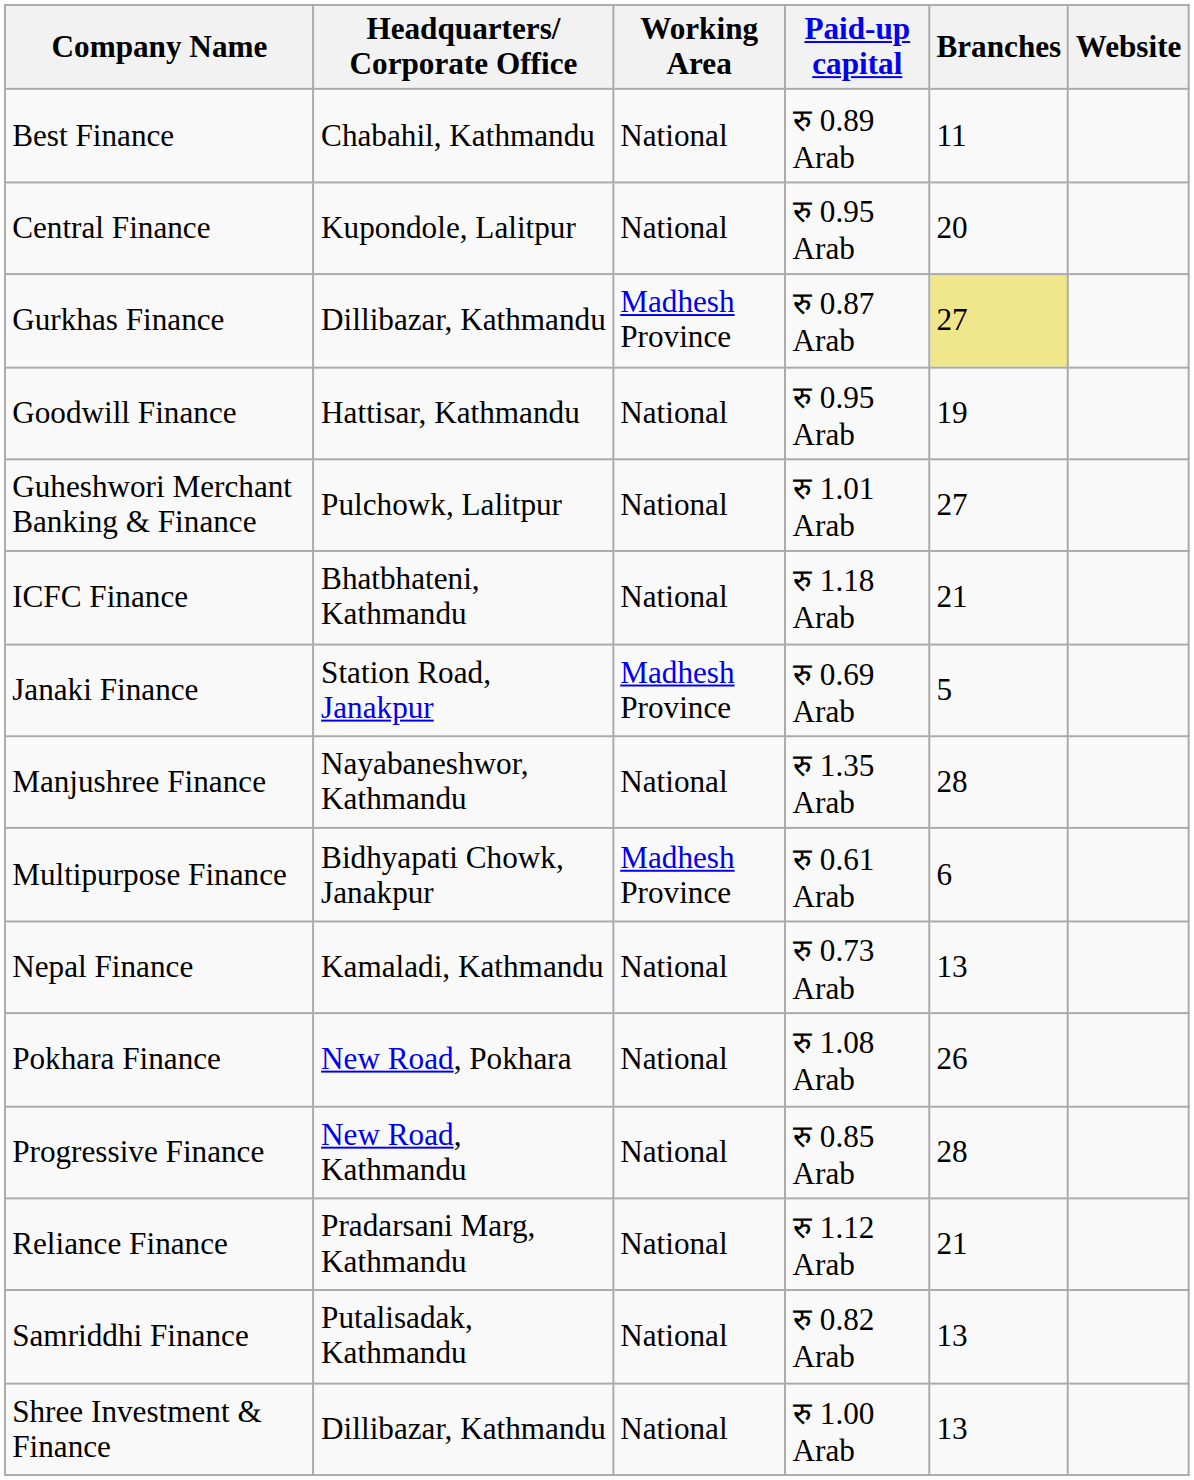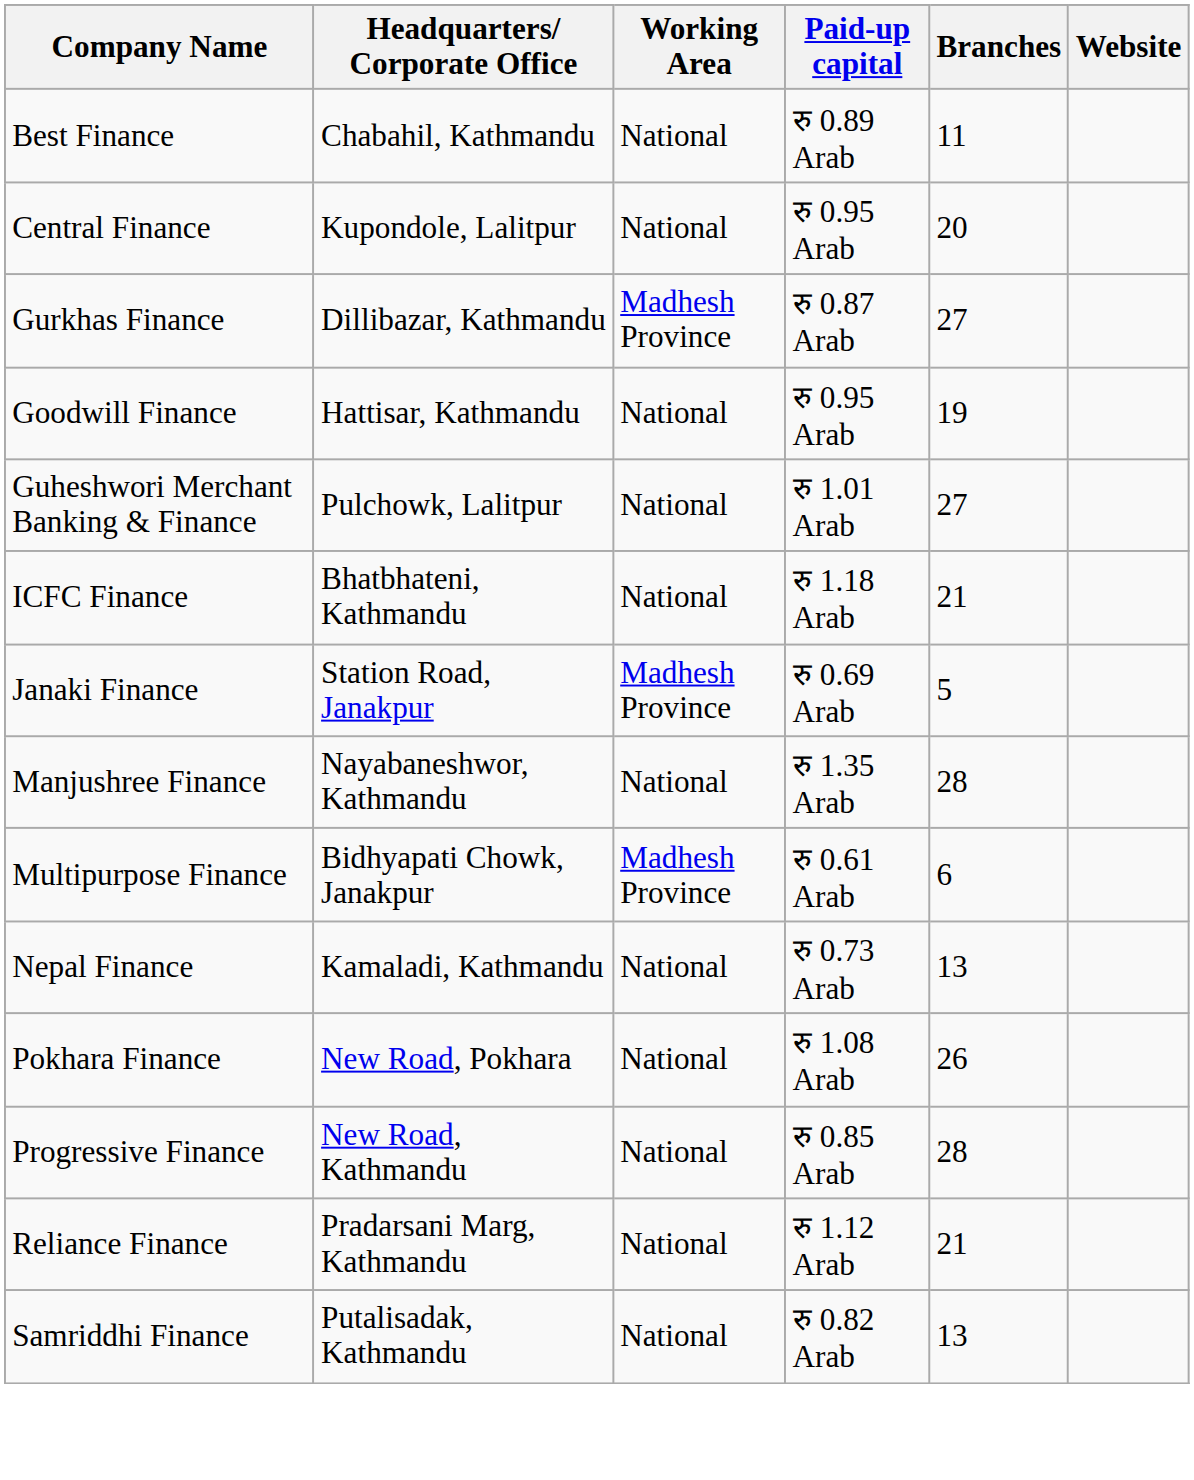 <table class="wikitable sortable static-row-numbers static-row-header-text">
 <tr>
 <th>Company Name</th>
 <th>Headquarters/ Corporate Office</th>
 <th>Working Area</th>
 <th><a href='#'>Paid-up capital</a></th>
 <th>Branches</th>
 <th>Website</th>
 </tr>
 <tr>
 <td>Best Finance</td>
 <td>Chabahil, Kathmandu</td>
 <td>National</td>
 <td>रु 0.89 Arab</td>
 <td>11</td>
 <td></td>
 </tr>
 <tr>
 <td>Central Finance</td>
 <td>Kupondole, Lalitpur</td>
 <td>National</td>
 <td>रु 0.95 Arab</td>
 <td>20</td>
 <td></td>
 </tr>
 <tr>
 <td>Gurkhas Finance</td>
 <td>Dillibazar, Kathmandu</td>
 <td><a href='#'>Madhesh</a> Province</td>
 <td>रु 0.87 Arab</td>
-<td style="background: khaki;">27</td>
+<td>27</td>
 <td></td>
 </tr>
 <tr>
 <td>Goodwill Finance</td>
 <td>Hattisar, Kathmandu</td>
 <td>National</td>
 <td>रु 0.95 Arab</td>
 <td>19</td>
 <td></td>
 </tr>
 <tr>
 <td>Guheshwori Merchant Banking & Finance</td>
 <td>Pulchowk, Lalitpur</td>
 <td>National</td>
 <td>रु 1.01 Arab</td>
 <td>27</td>
 <td></td>
 </tr>
 <tr>
 <td>ICFC Finance</td>
 <td>Bhatbhateni, Kathmandu</td>
 <td>National</td>
 <td>रु 1.18 Arab</td>
 <td>21</td>
 <td></td>
 </tr>
 <tr>
 <td>Janaki Finance</td>
 <td>Station Road, <a href='#'>Janakpur</a></td>
 <td><a href='#'>Madhesh</a> Province</td>
 <td>रु 0.69 Arab</td>
 <td>5</td>
 <td></td>
 </tr>
 <tr>
 <td>Manjushree Finance</td>
 <td>Nayabaneshwor, Kathmandu</td>
 <td>National</td>
 <td>रु 1.35 Arab</td>
 <td>28</td>
 <td></td>
 </tr>
 <tr>
 <td>Multipurpose Finance</td>
 <td>Bidhyapati Chowk, Janakpur</td>
 <td><a href='#'>Madhesh</a> Province</td>
 <td>रु 0.61 Arab</td>
 <td>6</td>
 <td></td>
 </tr>
 <tr>
 <td>Nepal Finance</td>
 <td>Kamaladi, Kathmandu</td>
 <td>National</td>
 <td>रु 0.73 Arab</td>
 <td>13</td>
 <td></td>
 </tr>
 <tr>
 <td>Pokhara Finance</td>
 <td><a href='#'>New Road</a>, Pokhara</td>
 <td>National</td>
 <td>रु 1.08 Arab</td>
 <td>26</td>
 <td></td>
 </tr>
 <tr>
 <td>Progressive Finance</td>
 <td><a href='#'>New Road</a>, Kathmandu</td>
 <td>National</td>
 <td>रु 0.85 Arab</td>
 <td>28</td>
 <td></td>
 </tr>
 <tr>
 <td>Reliance Finance</td>
 <td>Pradarsani Marg, Kathmandu</td>
 <td>National</td>
 <td>रु 1.12 Arab</td>
 <td>21</td>
 <td></td>
 </tr>
 <tr>
 <td>Samriddhi Finance</td>
 <td>Putalisadak, Kathmandu</td>
 <td>National</td>
 <td>रु 0.82 Arab</td>
 <td>13</td>
 <td></td>
 </tr>
 <tr>
-<td>Shree Investment & Finance</td>
-<td>Dillibazar, Kathmandu</td>
-<td>National</td>
-<td>रु 1.00 Arab</td>
-<td>13</td>
-<td></td>
-</tr>
-<tr>
 </tr>
 </table>
